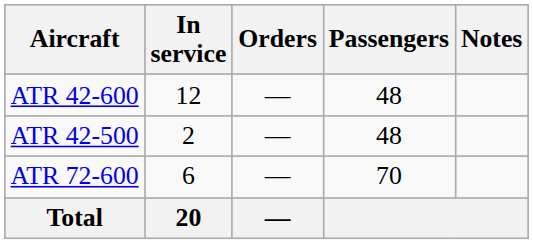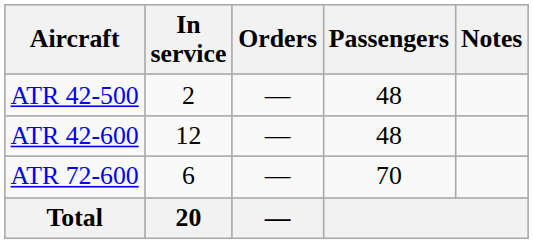 <table class="wikitable" style="margin:0.5em auto; text-align:center">
 <tr>
 <th>Aircraft</th>
 <th>In <br> service</th>
 <th>Orders</th>
 <th>Passengers</th>
 <th>Notes</th>
 </tr>
 <tr>
-<td><a href='#'>ATR 42-600</a></td>
-<td>12</td>
+<td><a href='#'>ATR 42-500</a></td>
+<td>2</td>
 <td>—</td>
 <td>48</td>
 <td></td>
 </tr>
 <tr>
-<td><a href='#'>ATR 42-500</a></td>
-<td>2</td>
+<td><a href='#'>ATR 42-600</a></td>
+<td>12</td>
 <td>—</td>
 <td>48</td>
 <td></td>
 </tr>
 <tr>
 <td><a href='#'>ATR 72-600</a></td>
 <td>6</td>
 <td>—</td>
 <td>70</td>
 <td></td>
 </tr>
 <tr>
 <th>Total</th>
 <th>20</th>
 <th>—</th>
 <th colspan=2></th>
 </tr>
 </table>
